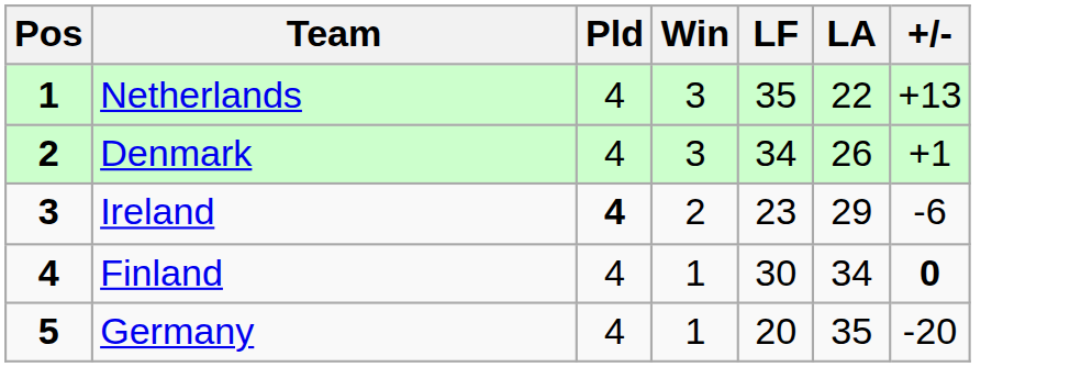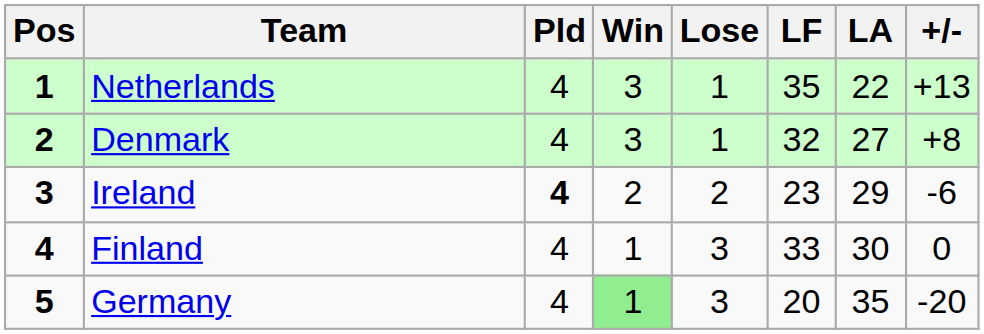 <table class="wikitable" style="font-size: 100%">
 <tr>
 <th width=20>Pos</th>
 <th width=200>Team</th>
 <th width=25>Pld</th>
 <th width=25>Win</th>
+<th width=25>Lose</th>
 <th width=25>LF</th>
 <th width=25>LA</th>
 <th width=25>+/-</th>
 </tr>
 <tr align=center style="background: #ccffcc;">
 <td><strong>1</strong></td>
 <td align="left"> <a href='#'>Netherlands</a></td>
 <td>4</td>
 <td>3</td>
+<td>1</td>
 <td>35</td>
 <td>22</td>
 <td>+13</td>
 </tr>
 <tr align=center style="background: #ccffcc;">
 <td><strong>2</strong></td>
 <td align="left"> <a href='#'>Denmark</a></td>
 <td>4</td>
 <td>3</td>
-<td>34</td>
-<td>26</td>
-<td>+1</td>
+<td>1</td>
+<td>32</td>
+<td>27</td>
+<td>+8</td>
 </tr>
 <tr align=center>
 <td><strong>3</strong></td>
 <td align="left"> <a href='#'>Ireland</a></td>
 <td><strong>4</strong></td>
+<td>2</td>
 <td>2</td>
 <td>23</td>
 <td>29</td>
 <td>-6</td>
 </tr>
 <tr align=center>
 <td><strong>4</strong></td>
 <td align="left"> <a href='#'>Finland</a></td>
 <td>4</td>
 <td>1</td>
+<td>3</td>
+<td>33</td>
 <td>30</td>
-<td>34</td>
-<td><strong>0</strong></td>
+<td>0</td>
 </tr>
 <tr align=center>
 <td><strong>5</strong></td>
 <td align="left"> <a href='#'>Germany</a></td>
 <td>4</td>
-<td>1</td>
+<td style="background: lightgreen;">1</td>
+<td>3</td>
 <td>20</td>
 <td>35</td>
 <td>-20</td>
 </tr>
 </table>
